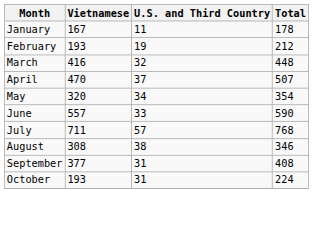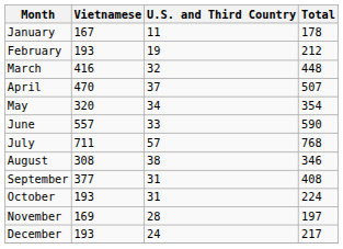 <table class="wikitable">
 <tr>
 <th>Month</th>
 <th>Vietnamese</th>
 <th>U.S. and Third Country</th>
 <th>Total</th>
 </tr>
 <tr>
 <td>January</td>
 <td>167</td>
 <td>11</td>
 <td>178</td>
 </tr>
 <tr>
 <td>February</td>
 <td>193</td>
 <td>19</td>
 <td>212</td>
 </tr>
 <tr>
 <td>March</td>
 <td>416</td>
 <td>32</td>
 <td>448</td>
 </tr>
 <tr>
 <td>April</td>
 <td>470</td>
 <td>37</td>
 <td>507</td>
 </tr>
 <tr>
 <td>May</td>
 <td>320</td>
 <td>34</td>
 <td>354</td>
 </tr>
 <tr>
 <td>June</td>
 <td>557</td>
 <td>33</td>
 <td>590</td>
 </tr>
 <tr>
 <td>July</td>
 <td>711</td>
 <td>57</td>
 <td>768</td>
 </tr>
 <tr>
 <td>August</td>
 <td>308</td>
 <td>38</td>
 <td>346</td>
 </tr>
 <tr>
 <td>September</td>
 <td>377</td>
 <td>31</td>
 <td>408</td>
 </tr>
 <tr>
 <td>October</td>
 <td>193</td>
 <td>31</td>
 <td>224</td>
 </tr>
 <tr>
+<td>November</td>
+<td>169</td>
+<td>28</td>
+<td>197</td>
+</tr>
+<tr>
+<td>December</td>
+<td>193</td>
+<td>24</td>
+<td>217</td>
+</tr>
+<tr>
 </tr>
 </table>
